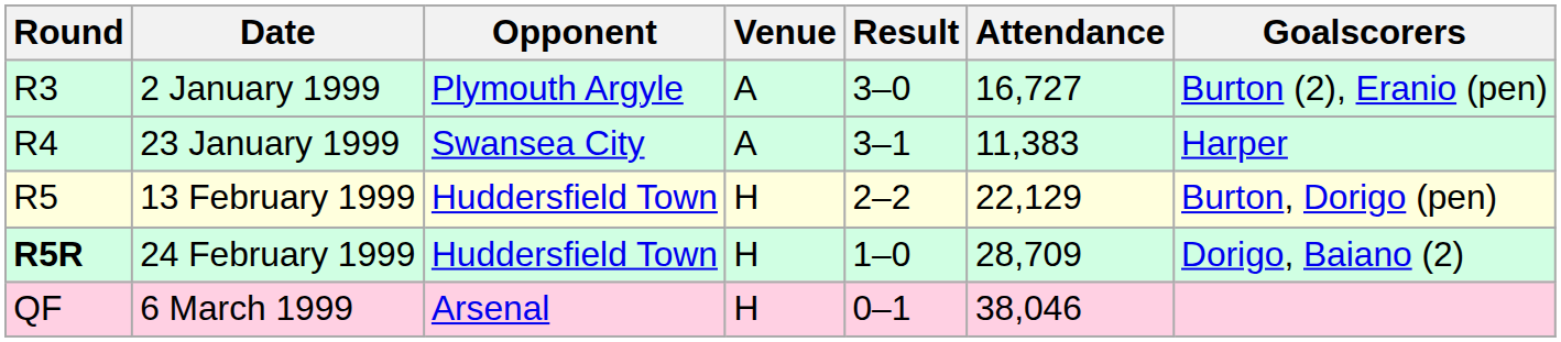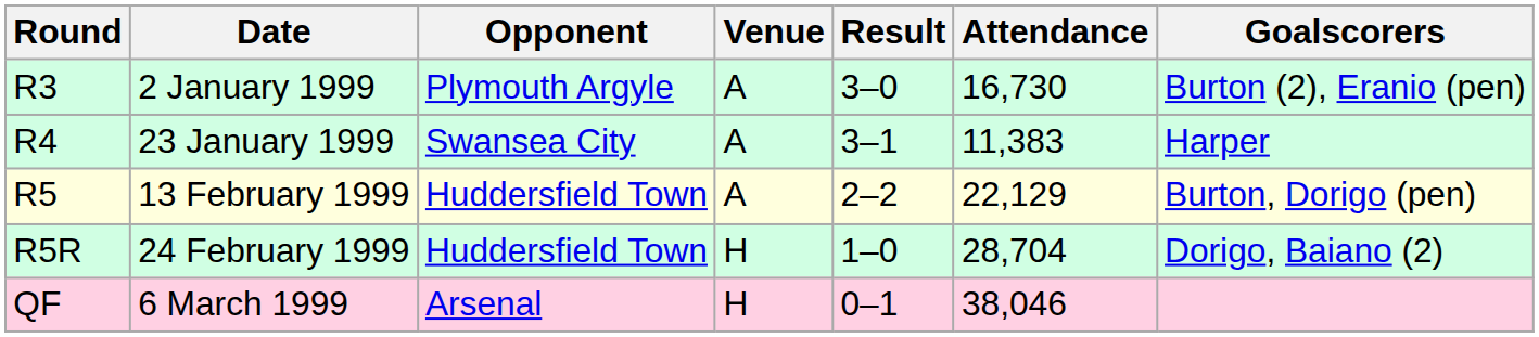 <table class="wikitable">
 <tr>
 <th>Round</th>
 <th>Date</th>
 <th>Opponent</th>
 <th>Venue</th>
 <th>Result</th>
 <th>Attendance</th>
 <th>Goalscorers</th>
 </tr>
 <tr style="background-color: #d0ffe3;">
 <td>R3</td>
 <td>2 January 1999</td>
 <td><a href='#'>Plymouth Argyle</a></td>
 <td>A</td>
 <td>3–0</td>
-<td>16,727</td>
+<td>16,730</td>
 <td><a href='#'>Burton</a> (2), <a href='#'>Eranio</a> (pen)</td>
 </tr>
 <tr style="background-color: #d0ffe3;">
 <td>R4</td>
 <td>23 January 1999</td>
 <td><a href='#'>Swansea City</a></td>
 <td>A</td>
 <td>3–1</td>
 <td>11,383</td>
 <td><a href='#'>Harper</a></td>
 </tr>
 <tr style="background-color: #ffffdd;">
 <td>R5</td>
 <td>13 February 1999</td>
 <td><a href='#'>Huddersfield Town</a></td>
-<td>H</td>
+<td>A</td>
 <td>2–2</td>
 <td>22,129</td>
 <td><a href='#'>Burton</a>, <a href='#'>Dorigo</a> (pen)</td>
 </tr>
 <tr style="background-color: #d0ffe3;">
-<td><strong>R5R</strong></td>
+<td>R5R</td>
 <td>24 February 1999</td>
 <td><a href='#'>Huddersfield Town</a></td>
 <td>H</td>
 <td>1–0</td>
-<td>28,709</td>
+<td>28,704</td>
 <td><a href='#'>Dorigo</a>, <a href='#'>Baiano</a> (2)</td>
 </tr>
 <tr style="background-color: #ffd0e3;">
 <td>QF</td>
 <td>6 March 1999</td>
 <td><a href='#'>Arsenal</a></td>
 <td>H</td>
 <td>0–1</td>
 <td>38,046</td>
 <td></td>
 </tr>
 </table>
